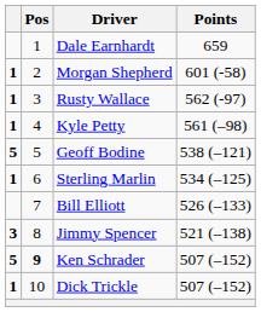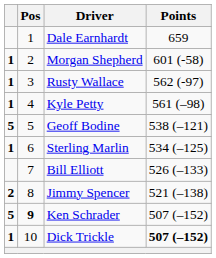 <table class="wikitable" style="font-size: 95%;">
 <tr>
 <th></th>
 <th>Pos</th>
 <th>Driver</th>
 <th>Points</th>
 </tr>
 <tr>
 <td align="left"></td>
 <td style="text-align:center;">1</td>
 <td><a href='#'>Dale Earnhardt</a></td>
 <td style="text-align:center;">659</td>
 </tr>
 <tr>
 <td align="left">  <strong>1</strong></td>
 <td style="text-align:center;">2</td>
 <td><a href='#'>Morgan Shepherd</a></td>
 <td style="text-align:center;">601 (-58)</td>
 </tr>
 <tr>
 <td align="left">  <strong>1</strong></td>
 <td style="text-align:center;">3</td>
 <td><a href='#'>Rusty Wallace</a></td>
 <td style="text-align:center;">562 (-97)</td>
 </tr>
 <tr>
 <td align="left">  <strong>1</strong></td>
 <td style="text-align:center;">4</td>
 <td><a href='#'>Kyle Petty</a></td>
 <td style="text-align:center;">561 (–98)</td>
 </tr>
 <tr>
 <td align="left">  <strong>5</strong></td>
 <td style="text-align:center;">5</td>
 <td><a href='#'>Geoff Bodine</a></td>
 <td style="text-align:center;">538 (–121)</td>
 </tr>
 <tr>
 <td align="left">  <strong>1</strong></td>
 <td style="text-align:center;">6</td>
 <td><a href='#'>Sterling Marlin</a></td>
 <td style="text-align:center;">534 (–125)</td>
 </tr>
 <tr>
 <td align="left"></td>
 <td style="text-align:center;">7</td>
 <td><a href='#'>Bill Elliott</a></td>
 <td style="text-align:center;">526 (–133)</td>
 </tr>
 <tr>
-<td align="left">  <strong>3</strong></td>
+<td align="left">  <strong>2</strong></td>
 <td style="text-align:center;">8</td>
 <td><a href='#'>Jimmy Spencer</a></td>
 <td style="text-align:center;">521 (–138)</td>
 </tr>
 <tr>
 <td align="left">  <strong>5</strong></td>
 <td style="text-align:center;"><strong>9</strong></td>
 <td><a href='#'>Ken Schrader</a></td>
 <td style="text-align:center;">507 (–152)</td>
 </tr>
 <tr>
 <td align="left">  <strong>1</strong></td>
 <td style="text-align:center;">10</td>
 <td><a href='#'>Dick Trickle</a></td>
-<td style="text-align:center;">507 (–152)</td>
+<td style="text-align:center;"><strong>507 (–152)</strong></td>
 </tr>
 <tr class="sortbottom">
 <th colspan="9"></th>
 </tr>
 </table>
